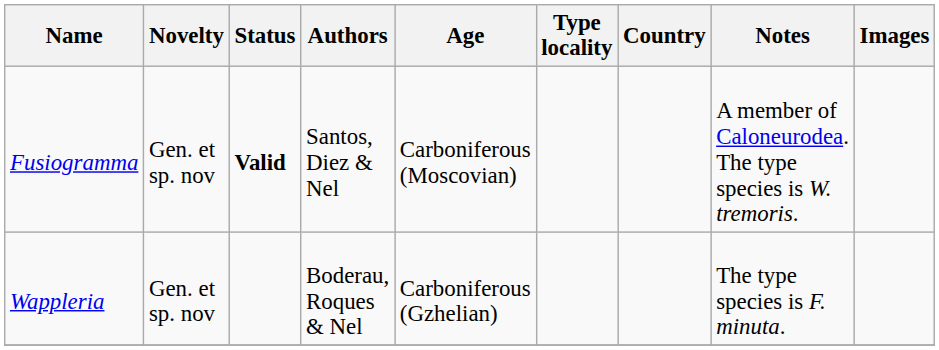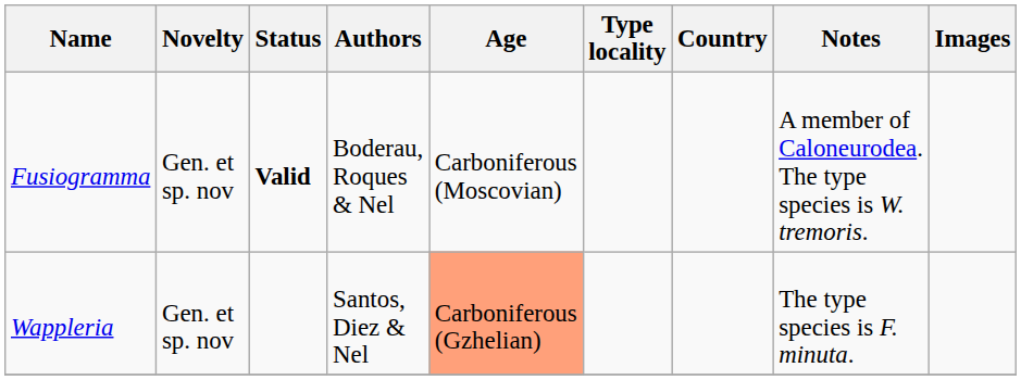 <table class="wikitable sortable" align="center" width="100%">
 <tr>
 <th>Name</th>
 <th>Novelty</th>
 <th>Status</th>
 <th>Authors</th>
 <th>Age</th>
 <th>Type locality</th>
 <th>Country</th>
 <th>Notes</th>
 <th>Images</th>
 </tr>
 <tr>
 <td><br><em><a href='#'>Fusiogramma</a></em></td>
 <td><br>Gen. et sp. nov</td>
 <td><strong><br>Valid</strong></td>
-<td><br>Santos, Diez & Nel</td>
+<td><br>Boderau, Roques & Nel</td>
 <td><br>Carboniferous (Moscovian)</td>
 <td></td>
 <td><br></td>
 <td><br>A member of <a href='#'>Caloneurodea</a>. The type species is <em>W. tremoris</em>.</td>
 <td></td>
 </tr>
 <tr>
 <td><br><em><a href='#'>Wappleria</a></em></td>
 <td><br>Gen. et sp. nov</td>
 <td></td>
-<td><br>Boderau, Roques & Nel</td>
-<td><br>Carboniferous (Gzhelian)</td>
+<td><br>Santos, Diez & Nel</td>
+<td style="background: lightsalmon;"><br>Carboniferous (Gzhelian)</td>
 <td></td>
 <td><br></td>
 <td><br>The type species is <em>F. minuta</em>.</td>
 <td></td>
 </tr>
 <tr>
 </tr>
 </table>
